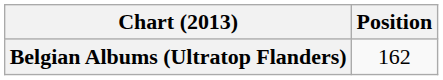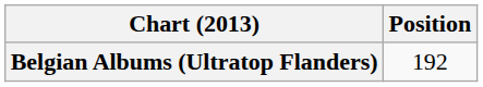 <table class="wikitable plainrowheaders" style="text-align:center">
 <tr>
 <th scope="col">Chart (2013)</th>
 <th scope="col">Position</th>
 </tr>
 <tr>
 <th scope="row">Belgian Albums (Ultratop Flanders)</th>
-<td>162</td>
+<td>192</td>
 </tr>
 </table>
